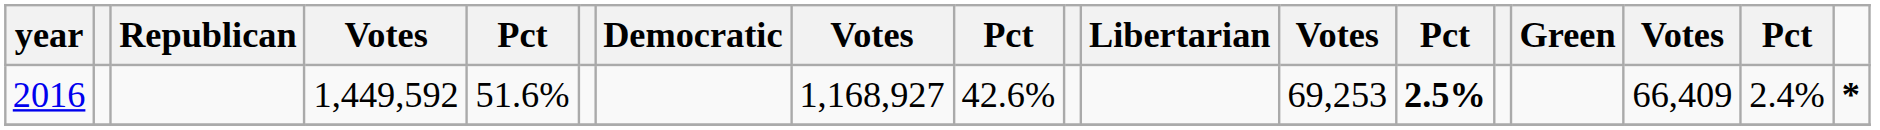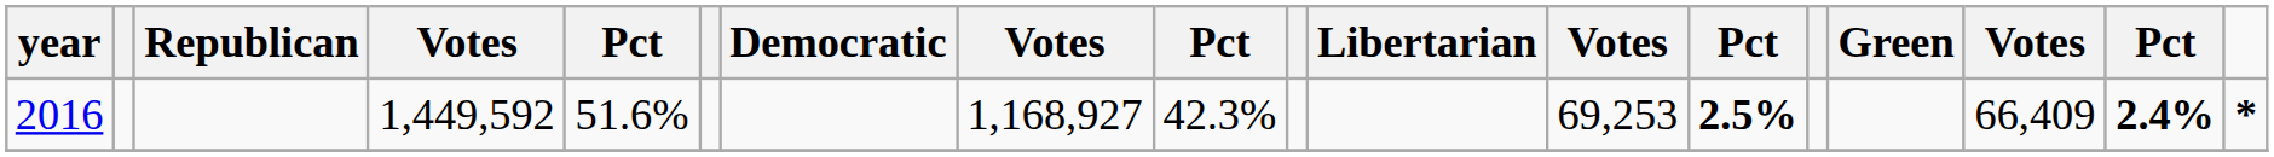 <table class="wikitable" style="margin:0.5em ; font-size:95%">
 <tr>
 <th>year</th>
 <th></th>
 <th>Republican</th>
 <th>Votes</th>
 <th>Pct</th>
 <th></th>
 <th>Democratic</th>
 <th>Votes</th>
 <th>Pct</th>
 <th></th>
 <th>Libertarian</th>
 <th>Votes</th>
 <th>Pct</th>
 <th></th>
 <th>Green</th>
 <th>Votes</th>
 <th>Pct</th>
 </tr>
 <tr>
 <td><a href='#'>2016</a></td>
 <td></td>
 <td></td>
 <td>1,449,592</td>
 <td>51.6%</td>
 <td></td>
 <td></td>
 <td>1,168,927</td>
-<td>42.6%</td>
+<td>42.3%</td>
 <td></td>
 <td></td>
 <td>69,253</td>
 <td><strong>2.5%</strong></td>
 <td></td>
 <td></td>
 <td>66,409</td>
-<td>2.4%</td>
+<td><strong>2.4%</strong></td>
 <td><strong>*</strong></td>
 </tr>
 <tr>
 </tr>
 </table>
